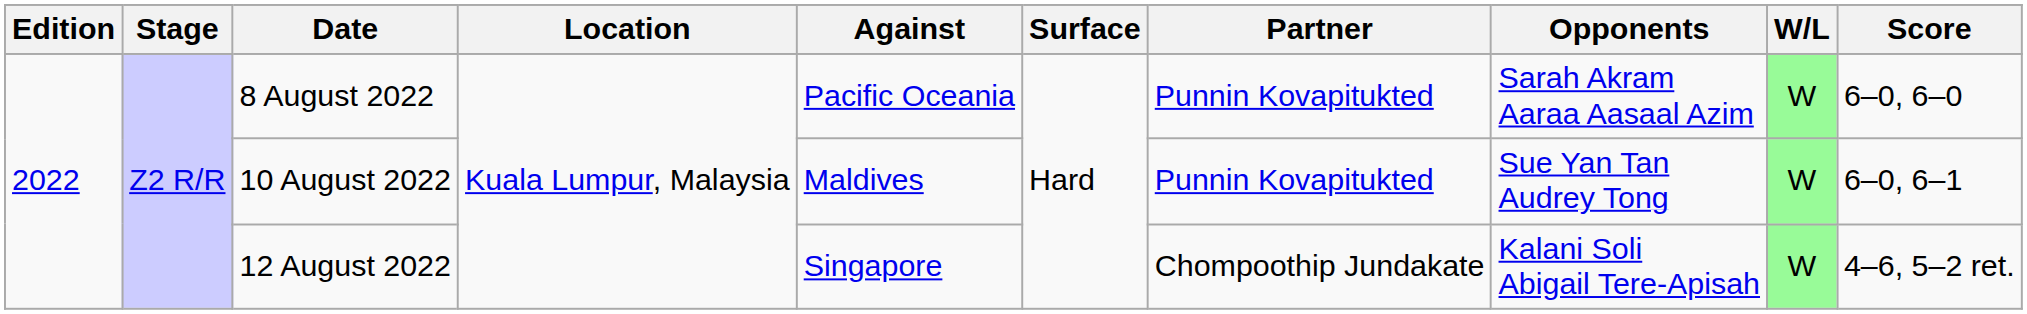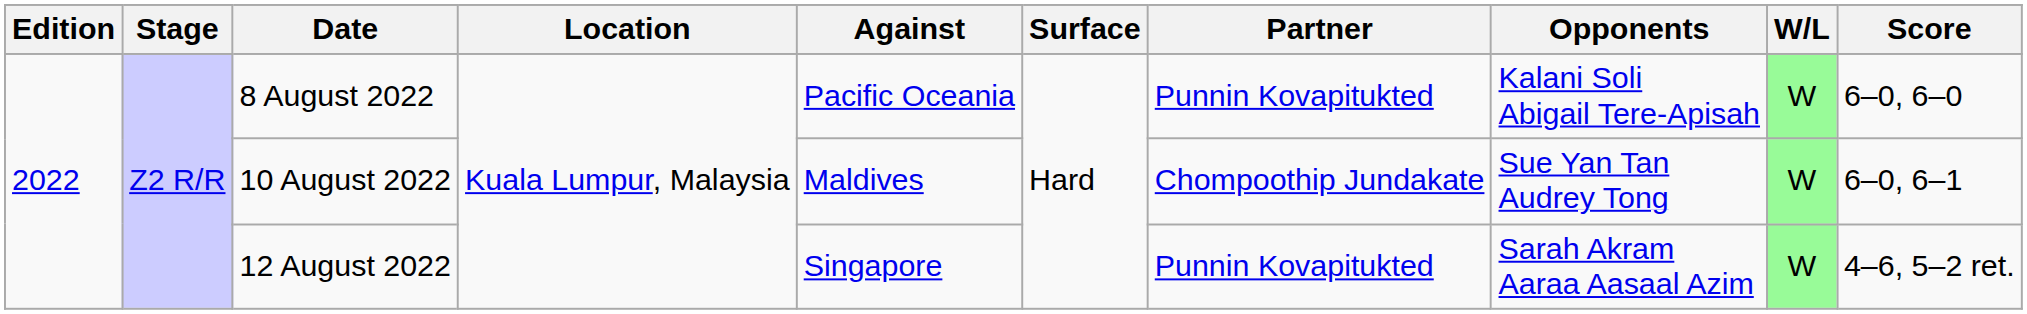 <table class=wikitable style=font-size:97%>
 <tr>
 <th>Edition</th>
 <th>Stage</th>
 <th>Date</th>
 <th>Location</th>
 <th>Against</th>
 <th>Surface</th>
 <th>Partner</th>
 <th>Opponents</th>
 <th>W/L</th>
 <th>Score</th>
 </tr>
 <tr>
 <td rowspan="3"><a href='#'>2022</a></td>
 <td style="background:#ccf;" rowspan="3"><a href='#'>Z2 R/R</a></td>
 <td rowspan="1">8 August 2022</td>
 <td rowspan="3"><a href='#'>Kuala Lumpur</a>, Malaysia</td>
 <td> <a href='#'>Pacific Oceania</a></td>
 <td rowspan="3">Hard</td>
 <td><a href='#'>Punnin Kovapitukted</a></td>
-<td><a href='#'>Sarah Akram</a> <br> <a href='#'>Aaraa Aasaal Azim</a></td>
+<td><a href='#'>Kalani Soli</a> <br> <a href='#'>Abigail Tere-Apisah</a></td>
 <td style="text-align:center; background:#98fb98;">W</td>
 <td>6–0, 6–0</td>
 </tr>
 <tr>
 <td>10 August 2022</td>
 <td> <a href='#'>Maldives</a></td>
-<td><a href='#'>Punnin Kovapitukted</a></td>
+<td><a href='#'>Chompoothip Jundakate</a></td>
 <td><a href='#'>Sue Yan Tan</a> <br> <a href='#'>Audrey Tong</a></td>
 <td style="text-align:center; background:#98fb98;">W</td>
 <td>6–0, 6–1</td>
 </tr>
 <tr>
 <td>12 August 2022</td>
 <td> <a href='#'>Singapore</a></td>
-<td>Chompoothip Jundakate</td>
-<td><a href='#'>Kalani Soli</a> <br> <a href='#'>Abigail Tere-Apisah</a></td>
+<td><a href='#'>Punnin Kovapitukted</a></td>
+<td><a href='#'>Sarah Akram</a> <br> <a href='#'>Aaraa Aasaal Azim</a></td>
 <td style="text-align:center; background:#98fb98;">W</td>
 <td>4–6, 5–2 ret.</td>
 </tr>
 </table>
